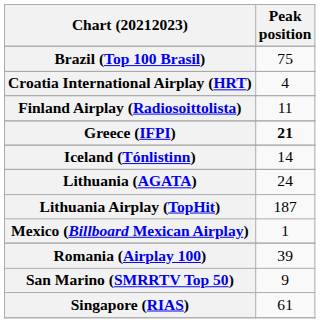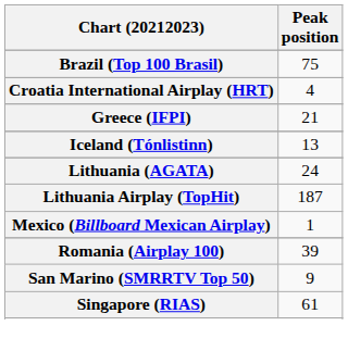 <table class="wikitable sortable plainrowheaders" style="text-align:center">
 <tr>
 <th scope="col">Chart (20212023)</th>
 <th scope="col">Peak<br>position</th>
 </tr>
 <tr>
 </tr>
 <tr>
 </tr>
 <tr>
 </tr>
 <tr>
 </tr>
 <tr>
 </tr>
 <tr>
 <th scope="row">Brazil (<a href='#'>Top 100 Brasil</a>)</th>
 <td>75</td>
 </tr>
 <tr>
 </tr>
 <tr>
 </tr>
 <tr>
 </tr>
 <tr>
 </tr>
 <tr>
 </tr>
 <tr>
 <th scope="row">Croatia International Airplay (<a href='#'>HRT</a>)</th>
 <td>4</td>
 </tr>
 <tr>
 </tr>
 <tr>
 </tr>
 <tr>
 </tr>
 <tr>
-<th scope="row">Finland Airplay (<a href='#'>Radiosoittolista</a>)</th>
-<td>11</td>
-</tr>
-<tr>
 </tr>
 <tr>
 </tr>
 <tr>
 </tr>
 <tr>
 <th scope="row">Greece (<a href='#'>IFPI</a>)</th>
-<td><strong>21</strong></td>
+<td>21</td>
 </tr>
 <tr>
 </tr>
 <tr>
 </tr>
 <tr>
 </tr>
 <tr>
 <th scope="row">Iceland (<a href='#'>Tónlistinn</a>)</th>
-<td>14</td>
+<td>13</td>
 </tr>
 <tr>
 </tr>
 <tr>
 </tr>
 <tr>
 <th scope="row">Lithuania (<a href='#'>AGATA</a>)</th>
 <td>24</td>
 </tr>
 <tr>
 <th scope="row">Lithuania Airplay (<a href='#'>TopHit</a>)</th>
 <td>187</td>
 </tr>
 <tr>
 <th scope="row">Mexico (<a href='#'><em>Billboard</em> Mexican Airplay</a>)</th>
 <td>1</td>
 </tr>
 <tr>
 </tr>
 <tr>
 </tr>
 <tr>
 </tr>
 <tr>
 </tr>
 <tr>
 </tr>
 <tr>
 </tr>
 <tr>
 </tr>
 <tr>
 <th scope="row">Romania (<a href='#'>Airplay 100</a>)</th>
 <td>39</td>
 </tr>
 <tr>
 <th scope="row">San Marino (<a href='#'>SMRRTV Top 50</a>)</th>
 <td>9</td>
 </tr>
 <tr>
 <th scope="row">Singapore (<a href='#'>RIAS</a>)</th>
 <td>61</td>
 </tr>
 <tr>
 </tr>
 <tr>
 </tr>
 <tr>
 </tr>
 <tr>
 </tr>
 <tr>
 </tr>
 <tr>
 </tr>
 <tr>
 </tr>
 <tr>
 </tr>
 <tr>
 </tr>
 <tr>
 </tr>
 <tr>
 </tr>
 </table>
